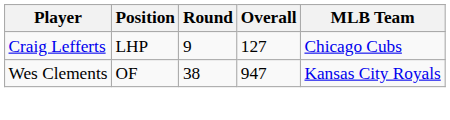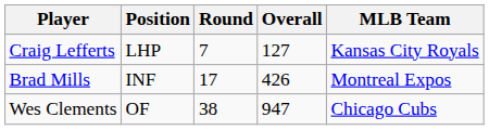 <table class="wikitable">
 <tr>
 <th>Player</th>
 <th>Position</th>
 <th>Round</th>
 <th>Overall</th>
 <th>MLB Team</th>
 </tr>
 <tr>
 <td><a href='#'>Craig Lefferts</a></td>
 <td>LHP</td>
-<td>9</td>
+<td>7</td>
 <td>127</td>
-<td><a href='#'>Chicago Cubs</a></td>
+<td><a href='#'>Kansas City Royals</a></td>
+</tr>
+<tr>
+<td><a href='#'>Brad Mills</a></td>
+<td>INF</td>
+<td>17</td>
+<td>426</td>
+<td><a href='#'>Montreal Expos</a></td>
 </tr>
 <tr>
 <td>Wes Clements</td>
 <td>OF</td>
 <td>38</td>
 <td>947</td>
-<td><a href='#'>Kansas City Royals</a></td>
+<td><a href='#'>Chicago Cubs</a></td>
 </tr>
 </table>
